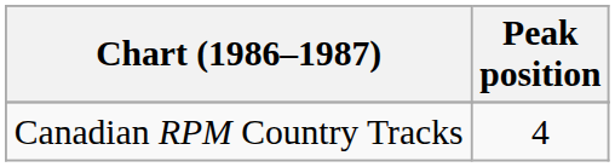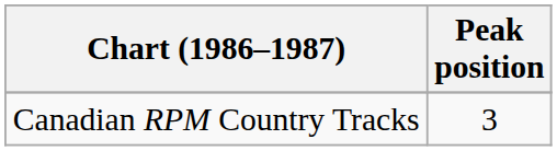 <table class="wikitable sortable">
 <tr>
 <th align="left">Chart (1986–1987)</th>
 <th align="center">Peak<br>position</th>
 </tr>
 <tr>
 </tr>
 <tr>
 <td align="left">Canadian <em>RPM</em> Country Tracks</td>
-<td align="center">4</td>
+<td align="center">3</td>
 </tr>
 </table>
